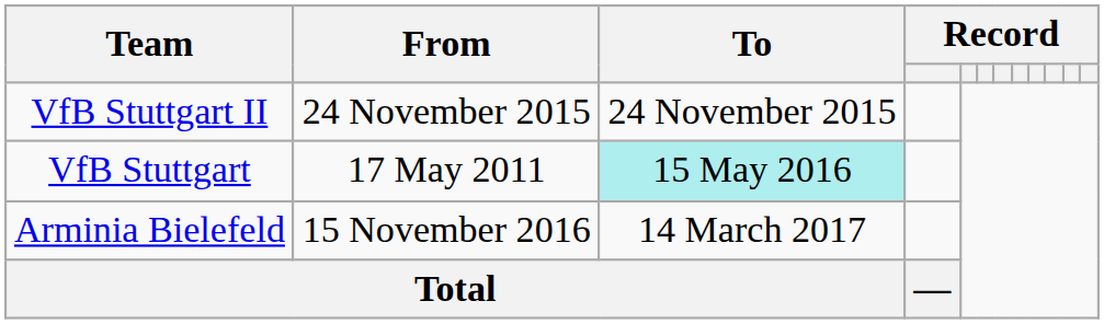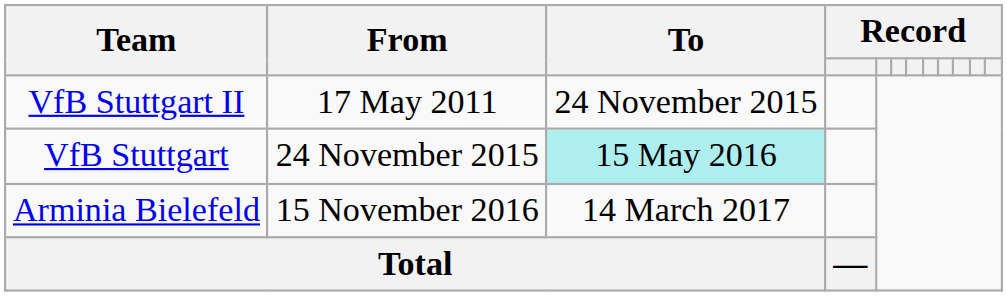 <table class="wikitable" style="text-align: center">
 <tr>
 <th rowspan="2">Team</th>
 <th rowspan="2">From</th>
 <th rowspan="2">To</th>
 <th colspan="9">Record</th>
 </tr>
 <tr>
 <th></th>
 <th></th>
 <th></th>
 <th></th>
 <th></th>
 <th></th>
 <th></th>
 <th></th>
 <th></th>
 </tr>
 <tr>
 <td><a href='#'>VfB Stuttgart II</a></td>
-<td>24 November 2015</td>
+<td>17 May 2011</td>
 <td>24 November 2015<br></td>
 <td></td>
 </tr>
 <tr>
 <td><a href='#'>VfB Stuttgart</a></td>
-<td>17 May 2011</td>
+<td>24 November 2015</td>
 <td style="background: paleturquoise;">15 May 2016<br></td>
 <td></td>
 </tr>
 <tr>
 <td><a href='#'>Arminia Bielefeld</a></td>
 <td>15 November 2016</td>
 <td>14 March 2017<br></td>
 <td></td>
 </tr>
 <tr>
 <th colspan="3">Total<br></th>
 <th>—</th>
 </tr>
 </table>
